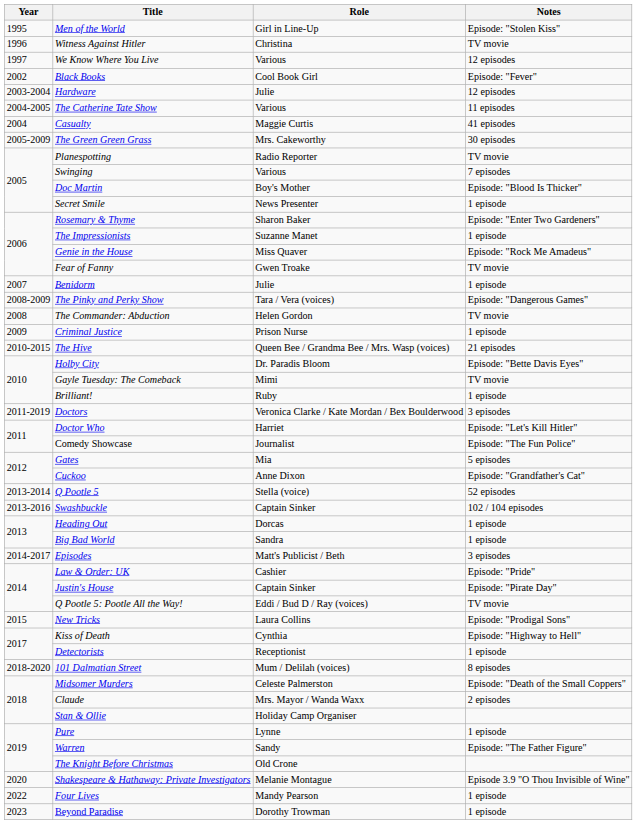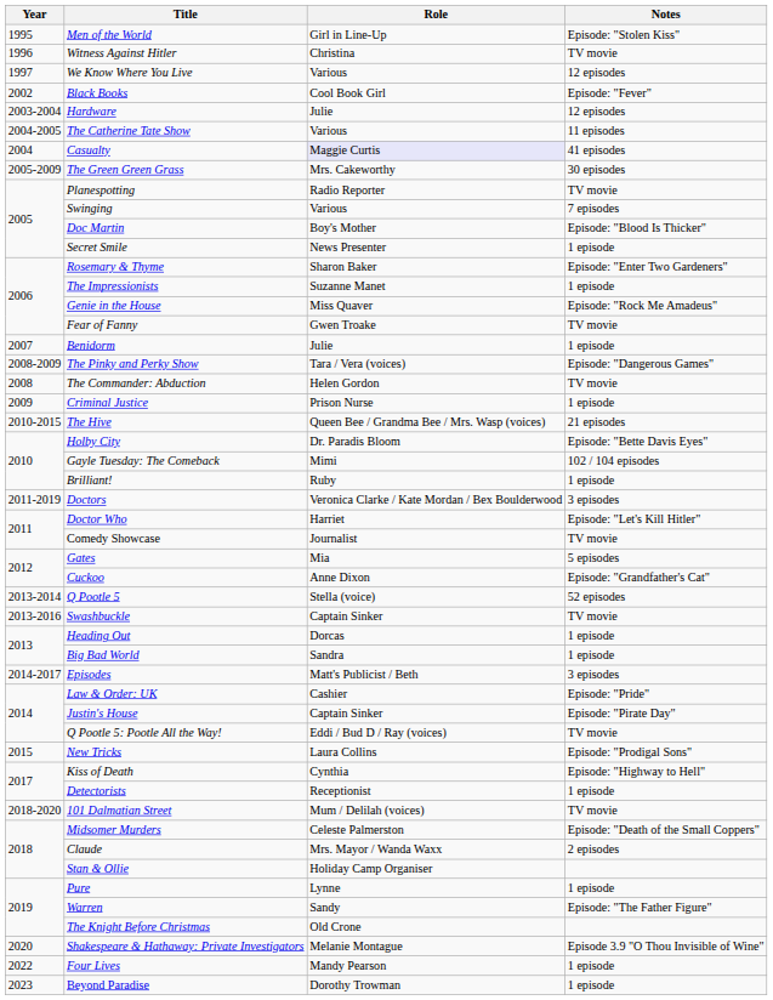 <table class="wikitable sortable">
 <tr>
 <th>Year</th>
 <th>Title</th>
 <th>Role</th>
 <th>Notes</th>
 </tr>
 <tr>
 <td>1995</td>
 <td><em><a href='#'>Men of the World</a></em></td>
 <td>Girl in Line-Up</td>
 <td>Episode: "Stolen Kiss"</td>
 </tr>
 <tr>
 <td>1996</td>
 <td><em>Witness Against Hitler</em></td>
 <td>Christina</td>
 <td>TV movie</td>
 </tr>
 <tr>
 <td>1997</td>
 <td><em>We Know Where You Live</em></td>
 <td>Various</td>
 <td>12 episodes</td>
 </tr>
 <tr>
 <td>2002</td>
 <td><em><a href='#'>Black Books</a></em></td>
 <td>Cool Book Girl</td>
 <td>Episode: "Fever"</td>
 </tr>
 <tr>
 <td>2003-2004</td>
 <td><em><a href='#'>Hardware</a></em></td>
 <td>Julie</td>
 <td>12 episodes</td>
 </tr>
 <tr>
 <td>2004-2005</td>
 <td><em><a href='#'>The Catherine Tate Show</a></em></td>
 <td>Various</td>
 <td>11 episodes</td>
 </tr>
 <tr>
 <td>2004</td>
 <td><em><a href='#'>Casualty</a></em></td>
-<td>Maggie Curtis</td>
+<td style="background: lavender;">Maggie Curtis</td>
 <td>41 episodes</td>
 </tr>
 <tr>
 <td>2005-2009</td>
 <td><em><a href='#'>The Green Green Grass</a></em></td>
 <td>Mrs. Cakeworthy</td>
 <td>30 episodes</td>
 </tr>
 <tr>
 <td rowspan="4">2005</td>
 <td><em>Planespotting</em></td>
 <td>Radio Reporter</td>
 <td>TV movie</td>
 </tr>
 <tr>
 <td><em>Swinging</em></td>
 <td>Various</td>
 <td>7 episodes</td>
 </tr>
 <tr>
 <td><em><a href='#'>Doc Martin</a></em></td>
 <td>Boy's Mother</td>
 <td>Episode: "Blood Is Thicker"</td>
 </tr>
 <tr>
 <td><em>Secret Smile</em></td>
 <td>News Presenter</td>
 <td>1 episode</td>
 </tr>
 <tr>
 <td rowspan="4">2006</td>
 <td><em><a href='#'>Rosemary & Thyme</a></em></td>
 <td>Sharon Baker</td>
 <td>Episode: "Enter Two Gardeners"</td>
 </tr>
 <tr>
 <td><em><a href='#'>The Impressionists</a></em></td>
 <td>Suzanne Manet</td>
 <td>1 episode</td>
 </tr>
 <tr>
 <td><em><a href='#'>Genie in the House</a></em></td>
 <td>Miss Quaver</td>
 <td>Episode: "Rock Me Amadeus"</td>
 </tr>
 <tr>
 <td><em>Fear of Fanny</em></td>
 <td>Gwen Troake</td>
 <td>TV movie</td>
 </tr>
 <tr>
 <td>2007</td>
 <td><em><a href='#'>Benidorm</a></em></td>
 <td>Julie</td>
 <td>1 episode</td>
 </tr>
 <tr>
 <td>2008-2009</td>
 <td><em><a href='#'>The Pinky and Perky Show</a></em></td>
 <td>Tara / Vera (voices)</td>
 <td>Episode: "Dangerous Games"</td>
 </tr>
 <tr>
 <td>2008</td>
 <td><em>The Commander: Abduction</em></td>
 <td>Helen Gordon</td>
 <td>TV movie</td>
 </tr>
 <tr>
 <td>2009</td>
 <td><em><a href='#'>Criminal Justice</a></em></td>
 <td>Prison Nurse</td>
 <td>1 episode</td>
 </tr>
 <tr>
 <td>2010-2015</td>
 <td><em><a href='#'>The Hive</a></em></td>
 <td>Queen Bee / Grandma Bee / Mrs. Wasp (voices)</td>
 <td>21 episodes</td>
 </tr>
 <tr>
 <td rowspan="3">2010</td>
 <td><em><a href='#'>Holby City</a></em></td>
 <td>Dr. Paradis Bloom</td>
 <td>Episode: "Bette Davis Eyes"</td>
 </tr>
 <tr>
 <td><em>Gayle Tuesday: The Comeback</em></td>
 <td>Mimi</td>
-<td>TV movie</td>
+<td>102 / 104 episodes</td>
 </tr>
 <tr>
 <td><em>Brilliant!</em></td>
 <td>Ruby</td>
 <td>1 episode</td>
 </tr>
 <tr>
 <td>2011-2019</td>
 <td><em><a href='#'>Doctors</a></em></td>
 <td>Veronica Clarke / Kate Mordan / Bex Boulderwood</td>
 <td>3 episodes</td>
 </tr>
 <tr>
 <td rowspan="2">2011</td>
 <td><em><a href='#'>Doctor Who</a></em></td>
 <td>Harriet</td>
 <td>Episode: "Let's Kill Hitler"</td>
 </tr>
 <tr>
 <td>Comedy Showcase</td>
 <td>Journalist</td>
-<td>Episode: "The Fun Police"</td>
+<td>TV movie</td>
 </tr>
 <tr>
 <td rowspan="2">2012</td>
 <td><em><a href='#'>Gates</a></em></td>
 <td>Mia</td>
 <td>5 episodes</td>
 </tr>
 <tr>
 <td><em><a href='#'>Cuckoo</a></em></td>
 <td>Anne Dixon</td>
 <td>Episode: "Grandfather's Cat"</td>
 </tr>
 <tr>
 <td>2013-2014</td>
 <td><em><a href='#'>Q Pootle 5</a></em></td>
 <td>Stella (voice)</td>
 <td>52 episodes</td>
 </tr>
 <tr>
 <td>2013-2016</td>
 <td><em><a href='#'>Swashbuckle</a></em></td>
 <td>Captain Sinker</td>
-<td>102 / 104 episodes</td>
+<td>TV movie</td>
 </tr>
 <tr>
 <td rowspan="2">2013</td>
 <td><em><a href='#'>Heading Out</a></em></td>
 <td>Dorcas</td>
 <td>1 episode</td>
 </tr>
 <tr>
 <td><em><a href='#'>Big Bad World</a></em></td>
 <td>Sandra</td>
 <td>1 episode</td>
 </tr>
 <tr>
 <td>2014-2017</td>
 <td><em><a href='#'>Episodes</a></em></td>
 <td>Matt's Publicist / Beth</td>
 <td>3 episodes</td>
 </tr>
 <tr>
 <td rowspan="3">2014</td>
 <td><em><a href='#'>Law & Order: UK</a></em></td>
 <td>Cashier</td>
 <td>Episode: "Pride"</td>
 </tr>
 <tr>
 <td><em><a href='#'>Justin's House</a></em></td>
 <td>Captain Sinker</td>
 <td>Episode: "Pirate Day"</td>
 </tr>
 <tr>
 <td><em>Q Pootle 5: Pootle All the Way!</em></td>
 <td>Eddi / Bud D / Ray (voices)</td>
 <td>TV movie</td>
 </tr>
 <tr>
 <td>2015</td>
 <td><em><a href='#'>New Tricks</a></em></td>
 <td>Laura Collins</td>
 <td>Episode: "Prodigal Sons"</td>
 </tr>
 <tr>
 <td rowspan="2">2017</td>
 <td><em>Kiss of Death</em></td>
 <td>Cynthia</td>
 <td>Episode: "Highway to Hell"</td>
 </tr>
 <tr>
 <td><em><a href='#'>Detectorists</a></em></td>
 <td>Receptionist</td>
 <td>1 episode</td>
 </tr>
 <tr>
 <td>2018-2020</td>
 <td><em><a href='#'>101 Dalmatian Street</a></em></td>
 <td>Mum / Delilah (voices)</td>
-<td>8 episodes</td>
+<td>TV movie</td>
 </tr>
 <tr>
 <td rowspan="3">2018</td>
 <td><em><a href='#'>Midsomer Murders</a></em></td>
 <td>Celeste Palmerston</td>
 <td>Episode: "Death of the Small Coppers"</td>
 </tr>
 <tr>
 <td><em>Claude</em></td>
 <td>Mrs. Mayor / Wanda Waxx</td>
 <td>2 episodes</td>
 </tr>
 <tr>
 <td><em><a href='#'>Stan & Ollie</a></em></td>
 <td>Holiday Camp Organiser</td>
 <td></td>
 </tr>
 <tr>
 <td rowspan="3">2019</td>
 <td><em><a href='#'>Pure</a></em></td>
 <td>Lynne</td>
 <td>1 episode</td>
 </tr>
 <tr>
 <td><em><a href='#'>Warren</a></em></td>
 <td>Sandy</td>
 <td>Episode: "The Father Figure"</td>
 </tr>
 <tr>
 <td><em><a href='#'>The Knight Before Christmas</a></em></td>
 <td>Old Crone</td>
 <td></td>
 </tr>
 <tr>
 <td>2020</td>
 <td><em><a href='#'>Shakespeare & Hathaway: Private Investigators</a></em></td>
 <td>Melanie Montague</td>
 <td>Episode 3.9 "O Thou Invisible of Wine"</td>
 </tr>
 <tr>
 <td>2022</td>
 <td><em><a href='#'>Four Lives</a></em></td>
 <td>Mandy Pearson</td>
 <td>1 episode</td>
 </tr>
 <tr>
 <td>2023</td>
 <td><a href='#'>Beyond Paradise</a></td>
 <td>Dorothy Trowman</td>
 <td>1 episode</td>
 </tr>
 </table>
